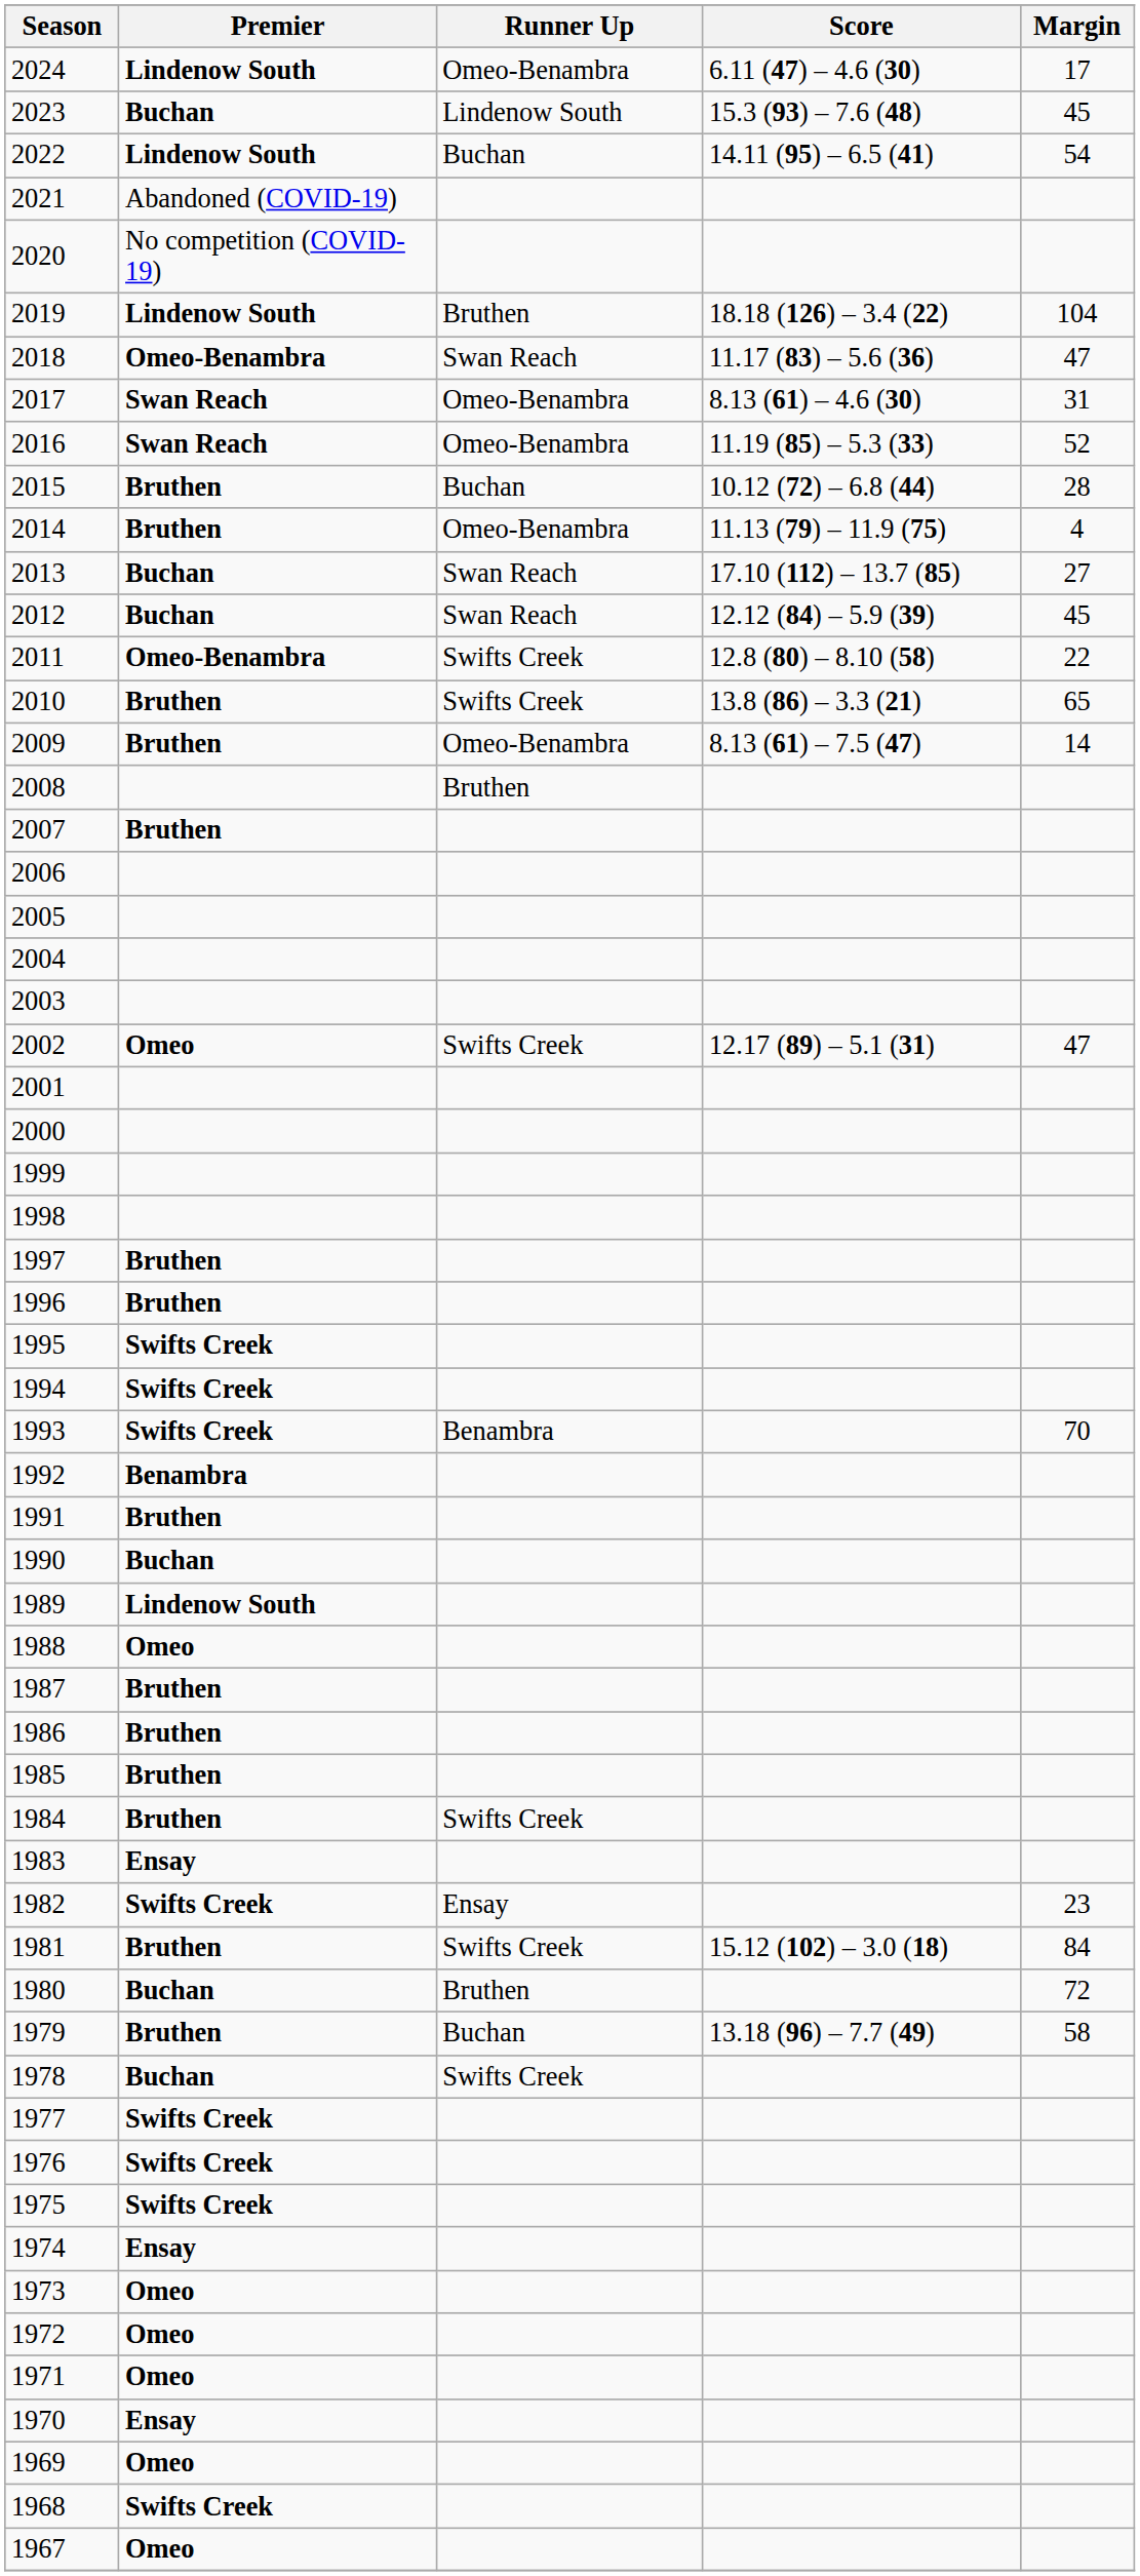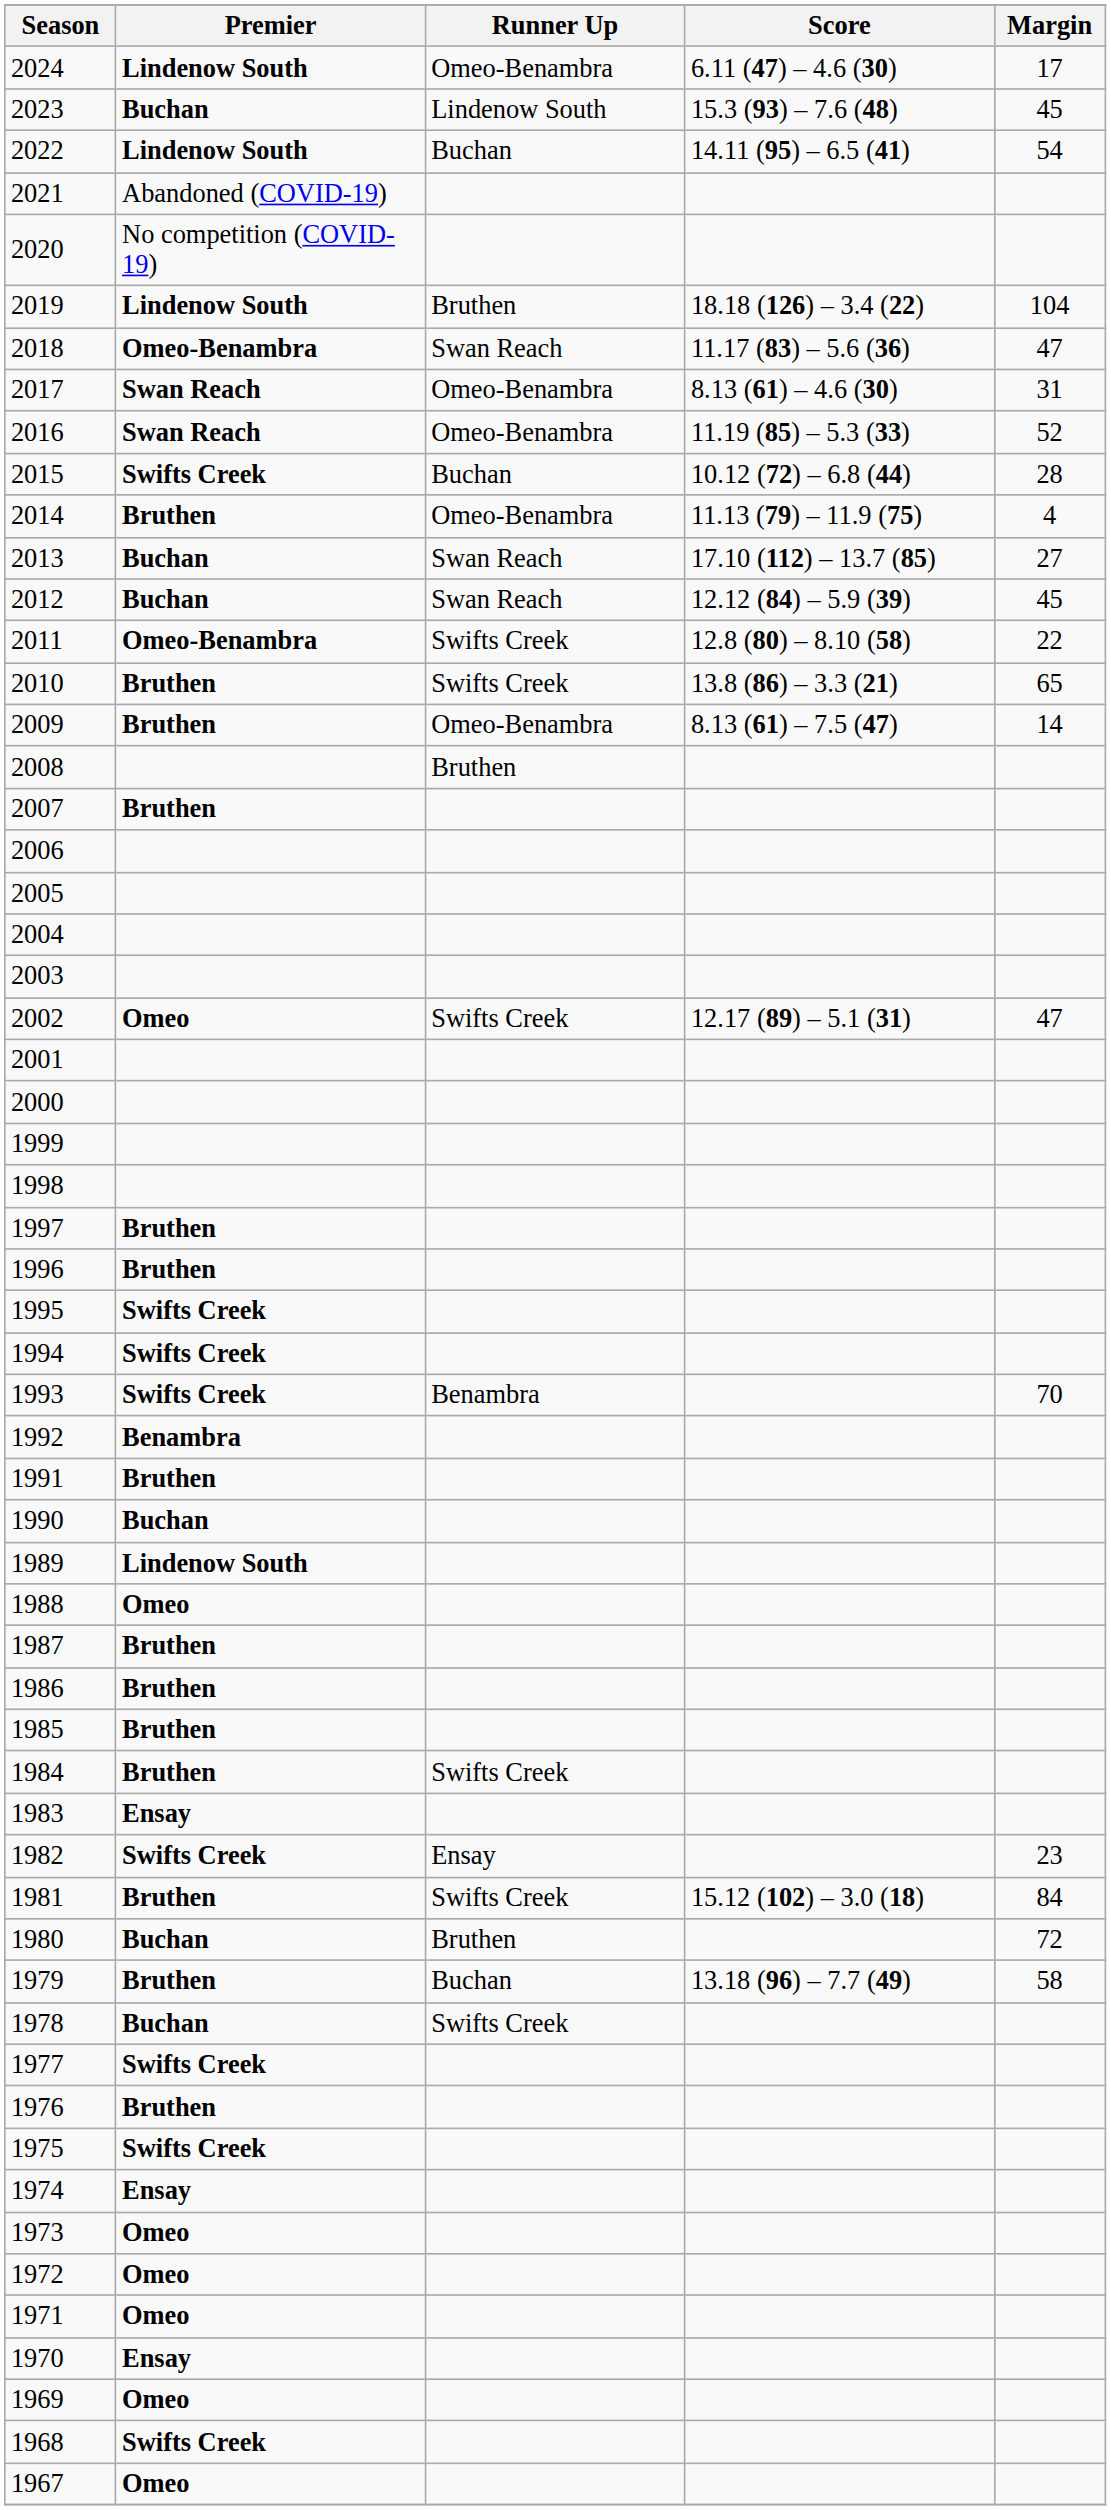 <table class="wikitable sortable">
 <tr bgcolor=#efefef>
 </tr>
 <tr>
 <th scope="col" width="60">Season</th>
 <th scope="col" width="180">Premier</th>
 <th scope="col" width="150">Runner Up</th>
 <th scope="col" width="180">Score</th>
 <th scope="col" width="60">Margin</th>
 </tr>
 <tr>
 <td>2024</td>
 <td><strong>Lindenow South</strong></td>
 <td>Omeo-Benambra</td>
 <td>6.11 (<strong>47</strong>) – 4.6 (<strong>30</strong>)</td>
 <td style="text-align:center;">17</td>
 </tr>
 <tr>
 <td>2023</td>
 <td><strong>Buchan</strong></td>
 <td>Lindenow South</td>
 <td>15.3 (<strong>93</strong>) – 7.6 (<strong>48</strong>)</td>
 <td style="text-align:center;">45</td>
 </tr>
 <tr>
 <td>2022</td>
 <td><strong>Lindenow South</strong></td>
 <td>Buchan</td>
 <td>14.11 (<strong>95</strong>) – 6.5 (<strong>41</strong>)</td>
 <td style="text-align:center;">54</td>
 </tr>
 <tr>
 <td>2021</td>
 <td>Abandoned (<a href='#'>COVID-19</a>)</td>
 <td></td>
 <td></td>
 <td></td>
 </tr>
 <tr>
 <td>2020</td>
 <td>No competition (<a href='#'>COVID-19</a>)</td>
 <td></td>
 <td></td>
 <td></td>
 </tr>
 <tr>
 <td>2019</td>
 <td><strong>Lindenow South</strong></td>
 <td>Bruthen</td>
 <td>18.18 (<strong>126</strong>) – 3.4 (<strong>22</strong>)</td>
 <td style="text-align:center;">104</td>
 </tr>
 <tr>
 <td>2018</td>
 <td><strong>Omeo-Benambra</strong></td>
 <td>Swan Reach</td>
 <td>11.17 (<strong>83</strong>) – 5.6 (<strong>36</strong>)</td>
 <td style="text-align:center;">47</td>
 </tr>
 <tr>
 <td>2017</td>
 <td><strong>Swan Reach</strong></td>
 <td>Omeo-Benambra</td>
 <td>8.13 (<strong>61</strong>) – 4.6 (<strong>30</strong>)</td>
 <td style="text-align:center;">31</td>
 </tr>
 <tr>
 <td>2016</td>
 <td><strong>Swan Reach</strong></td>
 <td>Omeo-Benambra</td>
 <td>11.19 (<strong>85</strong>) – 5.3 (<strong>33</strong>)</td>
 <td style="text-align:center;">52</td>
 </tr>
 <tr>
 <td>2015</td>
-<td><strong>Bruthen</strong></td>
+<td><strong>Swifts Creek</strong></td>
 <td>Buchan</td>
 <td>10.12 (<strong>72</strong>) – 6.8 (<strong>44</strong>)</td>
 <td style="text-align:center;">28</td>
 </tr>
 <tr>
 <td>2014</td>
 <td><strong>Bruthen</strong></td>
 <td>Omeo-Benambra</td>
 <td>11.13 (<strong>79</strong>) – 11.9 (<strong>75</strong>)</td>
 <td style="text-align:center;">4</td>
 </tr>
 <tr>
 <td>2013</td>
 <td><strong>Buchan</strong></td>
 <td>Swan Reach</td>
 <td>17.10 (<strong>112</strong>) – 13.7 (<strong>85</strong>)</td>
 <td style="text-align:center;">27</td>
 </tr>
 <tr>
 <td>2012</td>
 <td><strong>Buchan</strong></td>
 <td>Swan Reach</td>
 <td>12.12 (<strong>84</strong>) – 5.9 (<strong>39</strong>)</td>
 <td style="text-align:center;">45</td>
 </tr>
 <tr>
 <td>2011</td>
 <td><strong>Omeo-Benambra</strong></td>
 <td>Swifts Creek</td>
 <td>12.8 (<strong>80</strong>) – 8.10 (<strong>58</strong>)</td>
 <td style="text-align:center;">22</td>
 </tr>
 <tr>
 <td>2010</td>
 <td><strong>Bruthen</strong></td>
 <td>Swifts Creek</td>
 <td>13.8 (<strong>86</strong>) – 3.3 (<strong>21</strong>)</td>
 <td style="text-align:center;">65</td>
 </tr>
 <tr>
 <td>2009</td>
 <td><strong>Bruthen</strong></td>
 <td>Omeo-Benambra</td>
 <td>8.13 (<strong>61</strong>) – 7.5 (<strong>47</strong>)</td>
 <td style="text-align:center;">14</td>
 </tr>
 <tr>
 <td>2008</td>
 <td></td>
 <td>Bruthen</td>
 <td></td>
 <td></td>
 </tr>
 <tr>
 <td>2007</td>
 <td><strong>Bruthen</strong></td>
 <td></td>
 <td></td>
 <td></td>
 </tr>
 <tr>
 <td>2006</td>
 <td></td>
 <td></td>
 <td></td>
 <td></td>
 </tr>
 <tr>
 <td>2005</td>
 <td></td>
 <td></td>
 <td></td>
 <td></td>
 </tr>
 <tr>
 <td>2004</td>
 <td></td>
 <td></td>
 <td></td>
 <td></td>
 </tr>
 <tr>
 <td>2003</td>
 <td></td>
 <td></td>
 <td></td>
 <td></td>
 </tr>
 <tr>
 <td>2002</td>
 <td><strong>Omeo</strong></td>
 <td>Swifts Creek</td>
 <td>12.17 (<strong>89</strong>) – 5.1 (<strong>31</strong>)</td>
 <td style="text-align:center;">47</td>
 </tr>
 <tr>
 <td>2001</td>
 <td></td>
 <td></td>
 <td></td>
 <td></td>
 </tr>
 <tr>
 <td>2000</td>
 <td></td>
 <td></td>
 <td></td>
 <td></td>
 </tr>
 <tr>
 <td>1999</td>
 <td></td>
 <td></td>
 <td></td>
 <td></td>
 </tr>
 <tr>
 <td>1998</td>
 <td></td>
 <td></td>
 <td></td>
 <td></td>
 </tr>
 <tr>
 <td>1997</td>
 <td><strong>Bruthen</strong></td>
 <td></td>
 <td></td>
 <td></td>
 </tr>
 <tr>
 <td>1996</td>
 <td><strong>Bruthen</strong></td>
 <td></td>
 <td></td>
 <td></td>
 </tr>
 <tr>
 <td>1995</td>
 <td><strong>Swifts Creek</strong></td>
 <td></td>
 <td></td>
 <td></td>
 </tr>
 <tr>
 <td>1994</td>
 <td><strong>Swifts Creek</strong></td>
 <td></td>
 <td></td>
 <td></td>
 </tr>
 <tr>
 <td>1993</td>
 <td><strong>Swifts Creek</strong></td>
 <td>Benambra</td>
 <td></td>
 <td style="text-align:center;">70</td>
 </tr>
 <tr>
 <td>1992</td>
 <td><strong>Benambra</strong></td>
 <td></td>
 <td></td>
 <td></td>
 </tr>
 <tr>
 <td>1991</td>
 <td><strong>Bruthen</strong></td>
 <td></td>
 <td></td>
 <td></td>
 </tr>
 <tr>
 <td>1990</td>
 <td><strong>Buchan</strong></td>
 <td></td>
 <td></td>
 <td></td>
 </tr>
 <tr>
 <td>1989</td>
 <td><strong>Lindenow South</strong></td>
 <td></td>
 <td></td>
 <td></td>
 </tr>
 <tr>
 <td>1988</td>
 <td><strong>Omeo</strong></td>
 <td></td>
 <td></td>
 <td></td>
 </tr>
 <tr>
 <td>1987</td>
 <td><strong>Bruthen</strong></td>
 <td></td>
 <td></td>
 <td></td>
 </tr>
 <tr>
 <td>1986</td>
 <td><strong>Bruthen</strong></td>
 <td></td>
 <td></td>
 <td></td>
 </tr>
 <tr>
 <td>1985</td>
 <td><strong>Bruthen</strong></td>
 <td></td>
 <td></td>
 <td></td>
 </tr>
 <tr>
 <td>1984</td>
 <td><strong>Bruthen</strong></td>
 <td>Swifts Creek</td>
 <td></td>
 <td></td>
 </tr>
 <tr>
 <td>1983</td>
 <td><strong>Ensay</strong></td>
 <td></td>
 <td></td>
 <td></td>
 </tr>
 <tr>
 <td>1982</td>
 <td><strong>Swifts Creek</strong></td>
 <td>Ensay</td>
 <td></td>
 <td style="text-align:center;">23</td>
 </tr>
 <tr>
 <td>1981</td>
 <td><strong>Bruthen</strong></td>
 <td>Swifts Creek</td>
 <td>15.12 (<strong>102</strong>) – 3.0 (<strong>18</strong>)</td>
 <td style="text-align:center;">84</td>
 </tr>
 <tr>
 <td>1980</td>
 <td><strong>Buchan</strong></td>
 <td>Bruthen</td>
 <td></td>
 <td style="text-align:center;">72</td>
 </tr>
 <tr>
 <td>1979</td>
 <td><strong>Bruthen</strong></td>
 <td>Buchan</td>
 <td>13.18 (<strong>96</strong>) – 7.7 (<strong>49</strong>)</td>
 <td style="text-align:center;">58</td>
 </tr>
 <tr>
 <td>1978</td>
 <td><strong>Buchan</strong></td>
 <td>Swifts Creek</td>
 <td></td>
 <td></td>
 </tr>
 <tr>
 <td>1977</td>
 <td><strong>Swifts Creek</strong></td>
 <td></td>
 <td></td>
 <td></td>
 </tr>
 <tr>
 <td>1976</td>
-<td><strong>Swifts Creek</strong></td>
+<td><strong>Bruthen</strong></td>
 <td></td>
 <td></td>
 <td></td>
 </tr>
 <tr>
 <td>1975</td>
 <td><strong>Swifts Creek</strong></td>
 <td></td>
 <td></td>
 <td></td>
 </tr>
 <tr>
 <td>1974</td>
 <td><strong>Ensay</strong></td>
 <td></td>
 <td></td>
 <td></td>
 </tr>
 <tr>
 <td>1973</td>
 <td><strong>Omeo</strong></td>
 <td></td>
 <td></td>
 <td></td>
 </tr>
 <tr>
 <td>1972</td>
 <td><strong>Omeo</strong></td>
 <td></td>
 <td></td>
 <td></td>
 </tr>
 <tr>
 <td>1971</td>
 <td><strong>Omeo</strong></td>
 <td></td>
 <td></td>
 <td></td>
 </tr>
 <tr>
 <td>1970</td>
 <td><strong>Ensay</strong></td>
 <td></td>
 <td></td>
 <td></td>
 </tr>
 <tr>
 <td>1969</td>
 <td><strong>Omeo</strong></td>
 <td></td>
 <td></td>
 <td></td>
 </tr>
 <tr>
 <td>1968</td>
 <td><strong>Swifts Creek</strong></td>
 <td></td>
 <td></td>
 <td></td>
 </tr>
 <tr>
 <td>1967</td>
 <td><strong>Omeo</strong></td>
 <td></td>
 <td></td>
 <td></td>
 </tr>
 <tr>
 </tr>
 </table>
